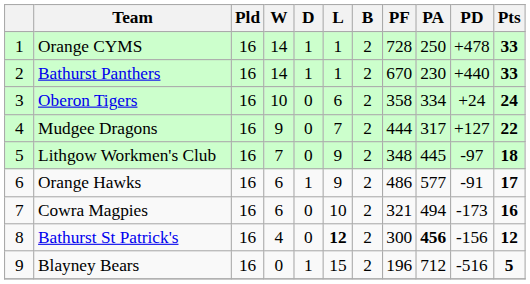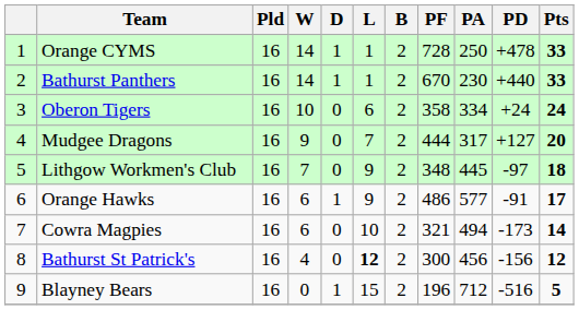 <table class="wikitable" style="text-align:center;">
 <tr>
 <th width=20 abbr="Position×"></th>
 <th width=175>Team</th>
 <th width=20 abbr="Played">Pld</th>
 <th width=20 abbr="Won">W</th>
 <th width=20 abbr="Drawn">D</th>
 <th width=20 abbr="Lost">L</th>
 <th width=20 abbr="Bye">B</th>
 <th width=20 abbr="Points for">PF</th>
 <th width=20 abbr="Points against">PA</th>
 <th width=20 abbr="Points difference">PD</th>
 <th width=20 abbr="Points">Pts</th>
 </tr>
 <tr style="background: #ccffcc;">
 <td>1</td>
 <td style="text-align:left;"> Orange CYMS</td>
 <td>16</td>
 <td>14</td>
 <td>1</td>
 <td>1</td>
 <td>2</td>
 <td>728</td>
 <td>250</td>
 <td>+478</td>
 <td><strong>33</strong></td>
 </tr>
 <tr style="background: #ccffcc;">
 <td>2</td>
 <td style="text-align:left;"> <a href='#'>Bathurst Panthers</a></td>
 <td>16</td>
 <td>14</td>
 <td>1</td>
 <td>1</td>
 <td>2</td>
 <td>670</td>
 <td>230</td>
 <td>+440</td>
 <td><strong>33</strong></td>
 </tr>
 <tr style="background: #ccffcc;">
 <td>3</td>
 <td style="text-align:left;"> <a href='#'>Oberon Tigers</a></td>
 <td>16</td>
 <td>10</td>
 <td>0</td>
 <td>6</td>
 <td>2</td>
 <td>358</td>
 <td>334</td>
 <td>+24</td>
 <td><strong>24</strong></td>
 </tr>
 <tr style="background: #ccffcc;">
 <td>4</td>
 <td style="text-align:left;"> Mudgee Dragons</td>
 <td>16</td>
 <td>9</td>
 <td>0</td>
 <td>7</td>
 <td>2</td>
 <td>444</td>
 <td>317</td>
 <td>+127</td>
-<td><strong>22</strong></td>
+<td><strong>20</strong></td>
 </tr>
 <tr style="background: #ccffcc;">
 <td>5</td>
 <td style="text-align:left;"> Lithgow Workmen's Club</td>
 <td>16</td>
 <td>7</td>
 <td>0</td>
 <td>9</td>
 <td>2</td>
 <td>348</td>
 <td>445</td>
 <td>-97</td>
 <td><strong>18</strong></td>
 </tr>
 <tr>
 <td>6</td>
 <td style="text-align:left;"> Orange Hawks</td>
 <td>16</td>
 <td>6</td>
 <td>1</td>
 <td>9</td>
 <td>2</td>
 <td>486</td>
 <td>577</td>
 <td>-91</td>
 <td><strong>17</strong></td>
 </tr>
 <tr>
 <td>7</td>
 <td style="text-align:left;"> Cowra Magpies</td>
 <td>16</td>
 <td>6</td>
 <td>0</td>
 <td>10</td>
 <td>2</td>
 <td>321</td>
 <td>494</td>
 <td>-173</td>
-<td><strong>16</strong></td>
+<td><strong>14</strong></td>
 </tr>
 <tr>
 <td>8</td>
 <td style="text-align:left;"> <a href='#'>Bathurst St Patrick's</a></td>
 <td>16</td>
 <td>4</td>
 <td>0</td>
 <td><strong>12</strong></td>
 <td>2</td>
 <td>300</td>
-<td><strong>456</strong></td>
+<td>456</td>
 <td>-156</td>
 <td><strong>12</strong></td>
 </tr>
 <tr>
 <td>9</td>
 <td style="text-align:left;"> Blayney Bears</td>
 <td>16</td>
 <td>0</td>
 <td>1</td>
 <td>15</td>
 <td>2</td>
 <td>196</td>
 <td>712</td>
 <td>-516</td>
 <td><strong>5</strong></td>
 </tr>
 <tr>
 </tr>
 </table>
